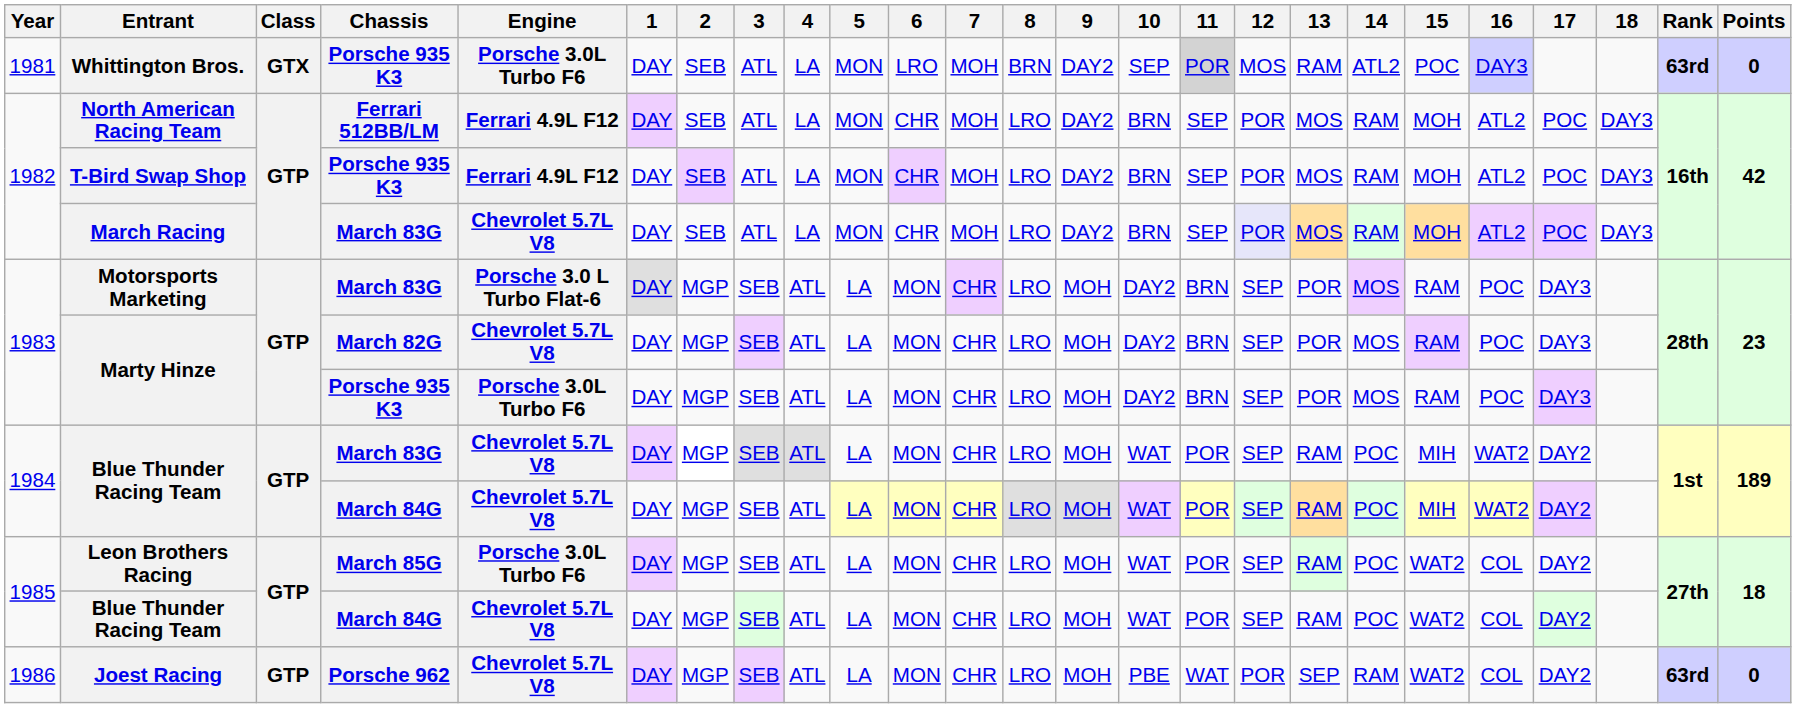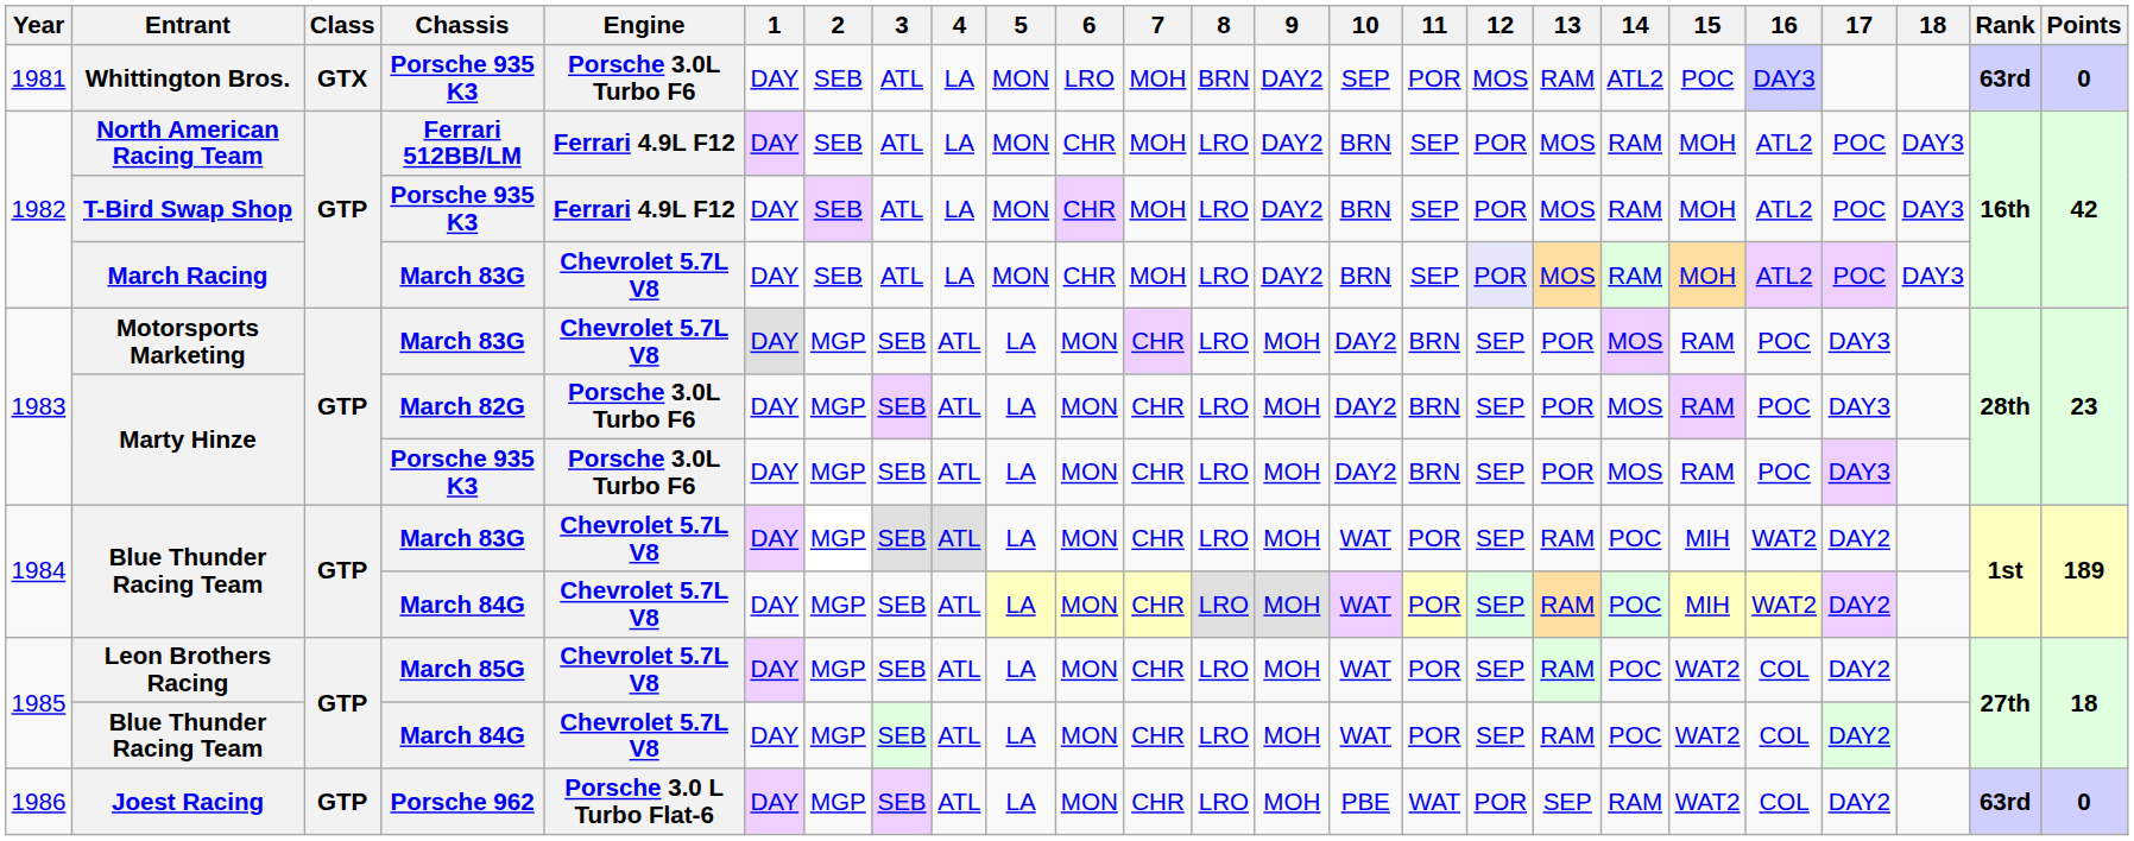 <table class="wikitable" style="text-align:center; font-size:90%">
 <tr>
 <th>Year</th>
 <th>Entrant</th>
 <th>Class</th>
 <th>Chassis</th>
 <th>Engine</th>
 <th>1</th>
 <th>2</th>
 <th>3</th>
 <th>4</th>
 <th>5</th>
 <th>6</th>
 <th>7</th>
 <th>8</th>
 <th>9</th>
 <th>10</th>
 <th>11</th>
 <th>12</th>
 <th>13</th>
 <th>14</th>
 <th>15</th>
 <th>16</th>
 <th>17</th>
 <th>18</th>
 <th>Rank</th>
 <th>Points</th>
 </tr>
 <tr>
 <td><a href='#'>1981</a></td>
 <th>Whittington Bros.</th>
 <th>GTX</th>
 <th><a href='#'>Porsche 935 K3</a></th>
 <th><a href='#'>Porsche</a> 3.0L Turbo F6</th>
 <td><a href='#'>DAY</a></td>
 <td><a href='#'>SEB</a></td>
 <td><a href='#'>ATL</a></td>
 <td><a href='#'>LA</a></td>
 <td><a href='#'>MON</a></td>
 <td><a href='#'>LRO</a></td>
 <td><a href='#'>MOH</a></td>
 <td><a href='#'>BRN</a></td>
 <td><a href='#'>DAY2</a></td>
 <td><a href='#'>SEP</a></td>
-<td style="background: lightgrey;"><a href='#'>POR</a></td>
+<td><a href='#'>POR</a></td>
 <td><a href='#'>MOS</a></td>
 <td><a href='#'>RAM</a></td>
 <td><a href='#'>ATL2</a></td>
 <td><a href='#'>POC</a></td>
 <td style="background:#CFCFFF;"><a href='#'>DAY3</a><br></td>
 <td></td>
 <td></td>
 <td style="background:#CFCFFF;"><strong>63rd</strong></td>
 <td style="background:#CFCFFF;"><strong>0</strong></td>
 </tr>
 <tr>
 <td rowspan=3><a href='#'>1982</a></td>
 <th><a href='#'>North American Racing Team</a></th>
 <th rowspan=3>GTP</th>
 <th><a href='#'>Ferrari 512BB/LM</a></th>
 <th><a href='#'>Ferrari</a> 4.9L F12</th>
 <td style="background:#EFCFFF;"><a href='#'>DAY</a><br></td>
 <td><a href='#'>SEB</a></td>
 <td><a href='#'>ATL</a></td>
 <td><a href='#'>LA</a></td>
 <td><a href='#'>MON</a></td>
 <td><a href='#'>CHR</a></td>
 <td><a href='#'>MOH</a></td>
 <td><a href='#'>LRO</a></td>
 <td><a href='#'>DAY2</a></td>
 <td><a href='#'>BRN</a></td>
 <td><a href='#'>SEP</a></td>
 <td><a href='#'>POR</a></td>
 <td><a href='#'>MOS</a></td>
 <td><a href='#'>RAM</a></td>
 <td><a href='#'>MOH</a></td>
 <td><a href='#'>ATL2</a></td>
 <td><a href='#'>POC</a></td>
 <td><a href='#'>DAY3</a></td>
 <td rowspan="3" style="background:#DFFFDF;"><strong>16th</strong></td>
 <td rowspan="3" style="background:#DFFFDF;"><strong>42</strong></td>
 </tr>
 <tr>
 <th><a href='#'>T-Bird Swap Shop</a></th>
 <th><a href='#'>Porsche 935 K3</a></th>
 <th><a href='#'>Ferrari</a> 4.9L F12</th>
 <td><a href='#'>DAY</a></td>
 <td style="background:#EFCFFF;"><a href='#'>SEB</a><br></td>
 <td><a href='#'>ATL</a></td>
 <td><a href='#'>LA</a></td>
 <td><a href='#'>MON</a></td>
 <td style="background:#EFCFFF;"><a href='#'>CHR</a><br></td>
 <td><a href='#'>MOH</a></td>
 <td><a href='#'>LRO</a></td>
 <td><a href='#'>DAY2</a></td>
 <td><a href='#'>BRN</a></td>
 <td><a href='#'>SEP</a></td>
 <td><a href='#'>POR</a></td>
 <td><a href='#'>MOS</a></td>
 <td><a href='#'>RAM</a></td>
 <td><a href='#'>MOH</a></td>
 <td><a href='#'>ATL2</a></td>
 <td><a href='#'>POC</a></td>
 <td><a href='#'>DAY3</a></td>
 </tr>
 <tr>
 <th><a href='#'>March Racing</a></th>
 <th><a href='#'>March 83G</a></th>
 <th><a href='#'>Chevrolet 5.7L V8</a></th>
 <td><a href='#'>DAY</a></td>
 <td><a href='#'>SEB</a></td>
 <td><a href='#'>ATL</a></td>
 <td><a href='#'>LA</a></td>
 <td><a href='#'>MON</a></td>
 <td><a href='#'>CHR</a></td>
 <td><a href='#'>MOH</a></td>
 <td><a href='#'>LRO</a></td>
 <td><a href='#'>DAY2</a></td>
 <td><a href='#'>BRN</a></td>
 <td><a href='#'>SEP</a></td>
 <td style="background: lavender;"><a href='#'>POR</a></td>
 <td style="background:#FFDF9F;"><a href='#'>MOS</a><br></td>
 <td style="background:#DFFFDF;"><a href='#'>RAM</a><br></td>
 <td style="background:#FFDF9F;"><a href='#'>MOH</a><br></td>
 <td style="background:#EFCFFF;"><a href='#'>ATL2</a><br></td>
 <td style="background:#EFCFFF;"><a href='#'>POC</a><br></td>
 <td><a href='#'>DAY3</a></td>
 </tr>
 <tr>
 <td rowspan=3><a href='#'>1983</a></td>
 <th>Motorsports Marketing</th>
 <th rowspan=3>GTP</th>
 <th><a href='#'>March 83G</a></th>
-<th><a href='#'>Porsche</a> 3.0 L Turbo Flat-6</th>
+<th><a href='#'>Chevrolet 5.7L V8</a></th>
 <td style="background:#DFDFDF;"><a href='#'>DAY</a><br></td>
 <td><a href='#'>MGP</a></td>
 <td><a href='#'>SEB</a></td>
 <td><a href='#'>ATL</a></td>
 <td><a href='#'>LA</a></td>
 <td><a href='#'>MON</a></td>
 <td style="background:#EFCFFF;"><a href='#'>CHR</a><br></td>
 <td><a href='#'>LRO</a></td>
 <td><a href='#'>MOH</a></td>
 <td><a href='#'>DAY2</a></td>
 <td><a href='#'>BRN</a></td>
 <td><a href='#'>SEP</a></td>
 <td><a href='#'>POR</a></td>
 <td style="background:#EFCFFF;"><a href='#'>MOS</a><br></td>
 <td><a href='#'>RAM</a></td>
 <td><a href='#'>POC</a></td>
 <td><a href='#'>DAY3</a></td>
 <td></td>
 <td rowspan="3" style="background:#DFFFDF;"><strong>28th</strong></td>
 <td rowspan="3" style="background:#DFFFDF;"><strong>23</strong></td>
 </tr>
 <tr>
 <th rowspan=2>Marty Hinze</th>
 <th><a href='#'>March 82G</a></th>
-<th><a href='#'>Chevrolet 5.7L V8</a></th>
+<th><a href='#'>Porsche</a> 3.0L Turbo F6</th>
 <td><a href='#'>DAY</a></td>
 <td><a href='#'>MGP</a></td>
 <td style="background:#EFCFFF;"><a href='#'>SEB</a><br></td>
 <td><a href='#'>ATL</a></td>
 <td><a href='#'>LA</a></td>
 <td><a href='#'>MON</a></td>
 <td><a href='#'>CHR</a></td>
 <td><a href='#'>LRO</a></td>
 <td><a href='#'>MOH</a></td>
 <td><a href='#'>DAY2</a></td>
 <td><a href='#'>BRN</a></td>
 <td><a href='#'>SEP</a></td>
 <td><a href='#'>POR</a></td>
 <td><a href='#'>MOS</a></td>
 <td style="background:#EFCFFF;"><a href='#'>RAM</a><br></td>
 <td><a href='#'>POC</a></td>
 <td><a href='#'>DAY3</a></td>
 <td></td>
 </tr>
 <tr>
 <th><a href='#'>Porsche 935 K3</a></th>
 <th><a href='#'>Porsche</a> 3.0L Turbo F6</th>
 <td><a href='#'>DAY</a></td>
 <td><a href='#'>MGP</a></td>
 <td><a href='#'>SEB</a></td>
 <td><a href='#'>ATL</a></td>
 <td><a href='#'>LA</a></td>
 <td><a href='#'>MON</a></td>
 <td><a href='#'>CHR</a></td>
 <td><a href='#'>LRO</a></td>
 <td><a href='#'>MOH</a></td>
 <td><a href='#'>DAY2</a></td>
 <td><a href='#'>BRN</a></td>
 <td><a href='#'>SEP</a></td>
 <td><a href='#'>POR</a></td>
 <td><a href='#'>MOS</a></td>
 <td><a href='#'>RAM</a></td>
 <td><a href='#'>POC</a></td>
 <td style="background:#EFCFFF;"><a href='#'>DAY3</a><br></td>
 <td></td>
 </tr>
 <tr>
 <td rowspan=2><a href='#'>1984</a></td>
 <th rowspan=2>Blue Thunder Racing Team</th>
 <th rowspan=2>GTP</th>
 <th><a href='#'>March 83G</a></th>
 <th><a href='#'>Chevrolet 5.7L V8</a></th>
 <td style="background:#EFCFFF;"><a href='#'>DAY</a><br></td>
 <td style="background:#FFFFFF;"><a href='#'>MGP</a><br></td>
 <td style="background:#DFDFDF;"><a href='#'>SEB</a><br></td>
 <td style="background:#DFDFDF;"><a href='#'>ATL</a><br></td>
 <td><a href='#'>LA</a></td>
 <td><a href='#'>MON</a></td>
 <td><a href='#'>CHR</a></td>
 <td><a href='#'>LRO</a></td>
 <td><a href='#'>MOH</a></td>
 <td><a href='#'>WAT</a></td>
 <td><a href='#'>POR</a></td>
 <td><a href='#'>SEP</a></td>
 <td><a href='#'>RAM</a></td>
 <td><a href='#'>POC</a></td>
 <td><a href='#'>MIH</a></td>
 <td><a href='#'>WAT2</a></td>
 <td><a href='#'>DAY2</a></td>
 <td></td>
 <td rowspan=2 style="background:#FFFFBF;"><strong>1st</strong></td>
 <td rowspan=2 style="background:#FFFFBF;"><strong>189</strong></td>
 </tr>
 <tr>
 <th><a href='#'>March 84G</a></th>
 <th><a href='#'>Chevrolet 5.7L V8</a></th>
 <td><a href='#'>DAY</a></td>
 <td><a href='#'>MGP</a></td>
 <td><a href='#'>SEB</a></td>
 <td><a href='#'>ATL</a></td>
 <td style="background:#FFFFBF;"><a href='#'>LA</a><br></td>
 <td style="background:#FFFFBF;"><a href='#'>MON</a><br></td>
 <td style="background:#FFFFBF;"><a href='#'>CHR</a><br></td>
 <td style="background:#DFDFDF;"><a href='#'>LRO</a><br></td>
 <td style="background:#DFDFDF;"><a href='#'>MOH</a><br></td>
 <td style="background:#EFCFFF;"><a href='#'>WAT</a><br></td>
 <td style="background:#FFFFBF;"><a href='#'>POR</a><br></td>
 <td style="background:#DFFFDF;"><a href='#'>SEP</a><br></td>
 <td style="background:#FFDF9F;"><a href='#'>RAM</a><br></td>
 <td style="background:#DFFFDF;"><a href='#'>POC</a><br></td>
 <td style="background:#FFFFBF;"><a href='#'>MIH</a><br></td>
 <td style="background:#FFFFBF;"><a href='#'>WAT2</a><br></td>
 <td style="background:#EFCFFF;"><a href='#'>DAY2</a><br></td>
 </tr>
 <tr>
 <td rowspan=2><a href='#'>1985</a></td>
 <th>Leon Brothers Racing</th>
 <th rowspan=2>GTP</th>
 <th><a href='#'>March 85G</a></th>
-<th><a href='#'>Porsche</a> 3.0L Turbo F6</th>
+<th><a href='#'>Chevrolet 5.7L V8</a></th>
 <td style="background:#EFCFFF;"><a href='#'>DAY</a><br></td>
 <td><a href='#'>MGP</a></td>
 <td><a href='#'>SEB</a></td>
 <td><a href='#'>ATL</a></td>
 <td><a href='#'>LA</a></td>
 <td><a href='#'>MON</a></td>
 <td><a href='#'>CHR</a></td>
 <td><a href='#'>LRO</a></td>
 <td><a href='#'>MOH</a></td>
 <td><a href='#'>WAT</a></td>
 <td><a href='#'>POR</a></td>
 <td><a href='#'>SEP</a></td>
 <td style="background:#DFFFDF;"><a href='#'>RAM</a><br></td>
 <td><a href='#'>POC</a></td>
 <td><a href='#'>WAT2</a></td>
 <td><a href='#'>COL</a></td>
 <td><a href='#'>DAY2</a></td>
 <td></td>
 <td rowspan="2" style="background:#DFFFDF;"><strong>27th</strong></td>
 <td rowspan="2" style="background:#DFFFDF;"><strong>18</strong></td>
 </tr>
 <tr>
 <th>Blue Thunder Racing Team</th>
 <th><a href='#'>March 84G</a></th>
 <th><a href='#'>Chevrolet 5.7L V8</a></th>
 <td><a href='#'>DAY</a></td>
 <td><a href='#'>MGP</a></td>
 <td style="background:#DFFFDF;"><a href='#'>SEB</a><br></td>
 <td><a href='#'>ATL</a></td>
 <td><a href='#'>LA</a></td>
 <td><a href='#'>MON</a></td>
 <td><a href='#'>CHR</a></td>
 <td><a href='#'>LRO</a></td>
 <td><a href='#'>MOH</a></td>
 <td><a href='#'>WAT</a></td>
 <td><a href='#'>POR</a></td>
 <td><a href='#'>SEP</a></td>
 <td><a href='#'>RAM</a></td>
 <td><a href='#'>POC</a></td>
 <td><a href='#'>WAT2</a></td>
 <td><a href='#'>COL</a></td>
 <td style="background:#DFFFDF;"><a href='#'>DAY2</a><br></td>
 <td></td>
 </tr>
 <tr>
 <td><a href='#'>1986</a></td>
 <th><a href='#'>Joest Racing</a></th>
 <th>GTP</th>
 <th><a href='#'>Porsche 962</a></th>
-<th><a href='#'>Chevrolet 5.7L V8</a></th>
+<th><a href='#'>Porsche</a> 3.0 L Turbo Flat-6</th>
 <td style="background:#EFCFFF;"><a href='#'>DAY</a><br></td>
 <td><a href='#'>MGP</a></td>
 <td style="background:#EFCFFF;"><a href='#'>SEB</a><br></td>
 <td><a href='#'>ATL</a></td>
 <td><a href='#'>LA</a></td>
 <td><a href='#'>MON</a></td>
 <td><a href='#'>CHR</a></td>
 <td><a href='#'>LRO</a></td>
 <td><a href='#'>MOH</a></td>
 <td><a href='#'>PBE</a></td>
 <td><a href='#'>WAT</a></td>
 <td><a href='#'>POR</a></td>
 <td><a href='#'>SEP</a></td>
 <td><a href='#'>RAM</a></td>
 <td><a href='#'>WAT2</a></td>
 <td><a href='#'>COL</a></td>
 <td><a href='#'>DAY2</a></td>
 <td></td>
 <td style="background:#CFCFFF;"><strong>63rd</strong></td>
 <td style="background:#CFCFFF;"><strong>0</strong></td>
 </tr>
 </table>
